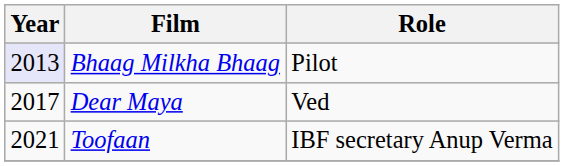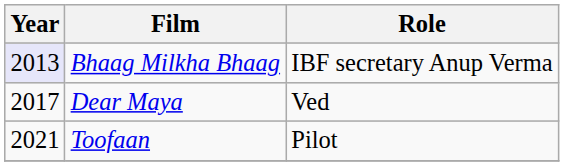 <table class="wikitable">
 <tr>
 <th>Year</th>
 <th>Film</th>
 <th>Role</th>
 </tr>
 <tr>
 <td style="background: lavender;">2013</td>
 <td><em><a href='#'>Bhaag Milkha Bhaag</a></em></td>
-<td>Pilot</td>
+<td>IBF secretary Anup Verma</td>
 </tr>
 <tr>
 <td>2017</td>
 <td><em><a href='#'>Dear Maya</a></em></td>
 <td>Ved</td>
 </tr>
 <tr>
 <td>2021</td>
 <td><em><a href='#'>Toofaan</a></em></td>
-<td>IBF secretary Anup Verma</td>
+<td>Pilot</td>
 </tr>
 <tr>
 </tr>
 </table>
